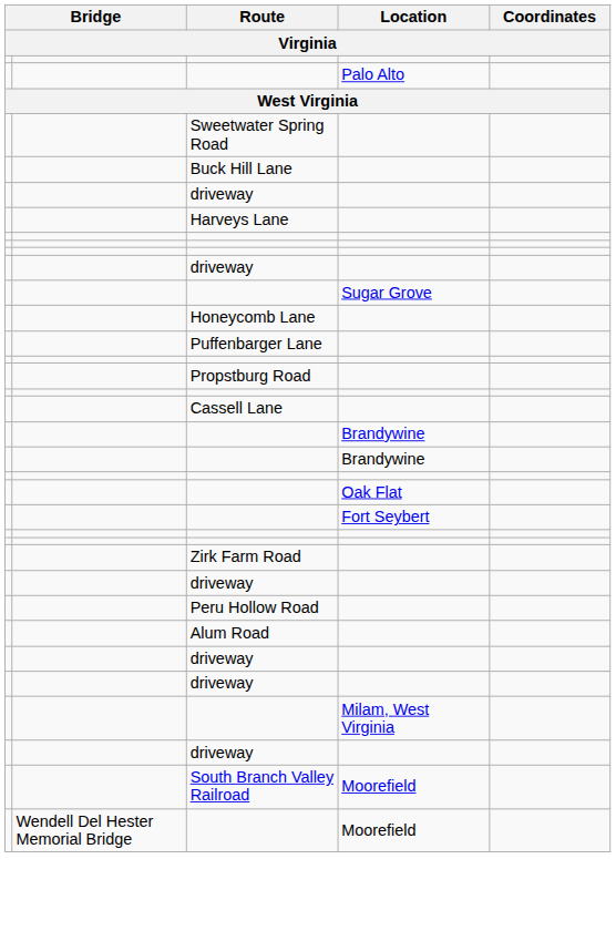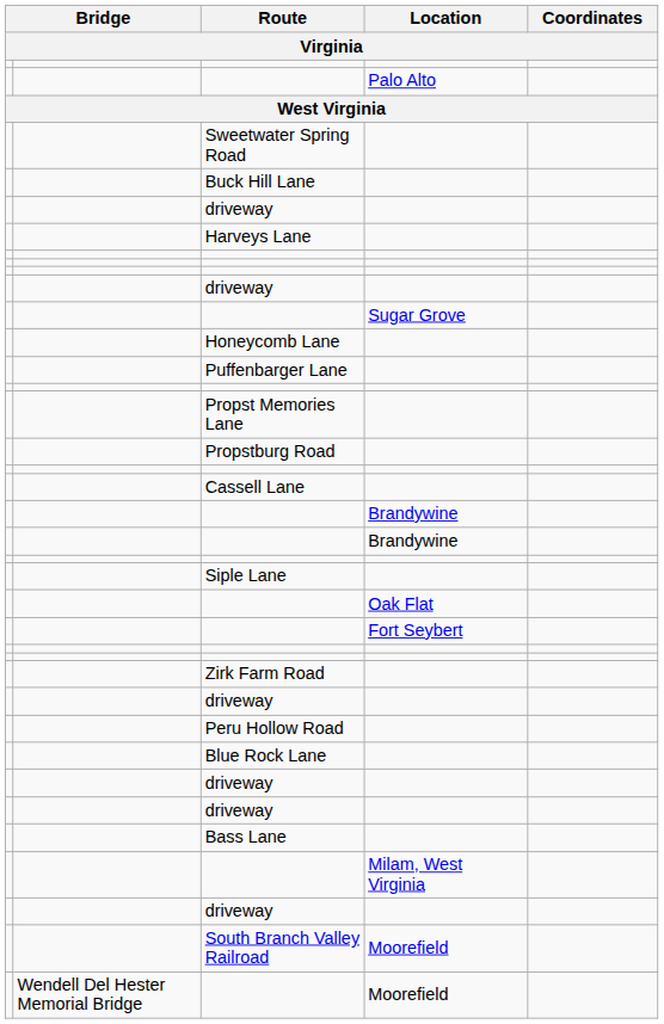 <table class="wikitable">
 <tr>
 <th colspan="2">Bridge</th>
 <th style="width:25%;">Route</th>
 <th style="width:25%;">Location</th>
 <th style="width:20%;">Coordinates</th>
 </tr>
 <tr>
 <th colspan="5">Virginia</th>
 </tr>
 <tr>
 <td></td>
 <td></td>
 <td></td>
 <td></td>
 <td></td>
 </tr>
 <tr>
 <td></td>
 <td></td>
 <td></td>
 <td><a href='#'>Palo Alto</a></td>
 <td></td>
 </tr>
 <tr>
 <th colspan="5">West Virginia</th>
 </tr>
 <tr>
 <td></td>
 <td></td>
 <td>Sweetwater Spring Road</td>
 <td></td>
 <td></td>
 </tr>
 <tr>
 <td></td>
 <td></td>
 <td>Buck Hill Lane</td>
 <td></td>
 <td></td>
 </tr>
 <tr>
 <td></td>
 <td></td>
 <td>driveway</td>
 <td></td>
 <td></td>
 </tr>
 <tr>
 <td></td>
 <td></td>
 <td>Harveys Lane</td>
 <td></td>
 <td></td>
 </tr>
 <tr>
 <td></td>
 <td></td>
 <td></td>
 <td></td>
 <td></td>
 </tr>
 <tr>
 <td></td>
 <td></td>
 <td></td>
 <td></td>
 <td></td>
 </tr>
 <tr>
 <td></td>
 <td></td>
 <td></td>
 <td></td>
 <td></td>
 </tr>
 <tr>
 <td></td>
 <td></td>
 <td>driveway</td>
 <td></td>
 <td></td>
 </tr>
 <tr>
 <td></td>
 <td></td>
 <td></td>
 <td><a href='#'>Sugar Grove</a></td>
 <td></td>
 </tr>
 <tr>
 <td></td>
 <td></td>
 <td>Honeycomb Lane</td>
 <td></td>
 <td></td>
 </tr>
 <tr>
 <td></td>
 <td></td>
 <td>Puffenbarger Lane</td>
 <td></td>
 <td></td>
 </tr>
 <tr>
 <td></td>
 <td></td>
 <td></td>
 <td></td>
 <td></td>
 </tr>
 <tr>
 <td></td>
 <td></td>
+<td>Propst Memories Lane</td>
+<td></td>
+<td></td>
+</tr>
+<tr>
+<td></td>
+<td></td>
 <td>Propstburg Road</td>
 <td></td>
 <td></td>
 </tr>
 <tr>
 <td></td>
 <td></td>
 <td></td>
 <td></td>
 <td></td>
 </tr>
 <tr>
 <td></td>
 <td></td>
 <td>Cassell Lane</td>
 <td></td>
 <td></td>
 </tr>
 <tr>
 <td></td>
 <td></td>
 <td></td>
 <td><a href='#'>Brandywine</a></td>
 <td></td>
 </tr>
 <tr>
 <td></td>
 <td></td>
 <td></td>
 <td>Brandywine</td>
 <td></td>
 </tr>
 <tr>
 <td></td>
 <td></td>
 <td></td>
+<td></td>
+<td></td>
+</tr>
+<tr>
+<td></td>
+<td></td>
+<td>Siple Lane</td>
 <td></td>
 <td></td>
 </tr>
 <tr>
 <td></td>
 <td></td>
 <td></td>
 <td><a href='#'>Oak Flat</a></td>
 <td></td>
 </tr>
 <tr>
 <td></td>
 <td></td>
 <td></td>
 <td><a href='#'>Fort Seybert</a></td>
 <td></td>
 </tr>
 <tr>
 <td></td>
 <td></td>
 <td></td>
 <td></td>
 <td></td>
 </tr>
 <tr>
 <td></td>
 <td></td>
 <td></td>
 <td></td>
 <td></td>
 </tr>
 <tr>
 <td></td>
 <td></td>
 <td>Zirk Farm Road</td>
 <td></td>
 <td></td>
 </tr>
 <tr>
 <td></td>
 <td></td>
 <td>driveway</td>
 <td></td>
 <td></td>
 </tr>
 <tr>
 <td></td>
 <td></td>
 <td>Peru Hollow Road</td>
 <td></td>
 <td></td>
 </tr>
 <tr>
 <td></td>
 <td></td>
-<td>Alum Road</td>
+<td>Blue Rock Lane</td>
 <td></td>
 <td></td>
 </tr>
 <tr>
 <td></td>
 <td></td>
 <td>driveway</td>
 <td></td>
 <td></td>
 </tr>
 <tr>
 <td></td>
 <td></td>
 <td>driveway</td>
+<td></td>
+<td></td>
+</tr>
+<tr>
+<td></td>
+<td></td>
+<td>Bass Lane</td>
 <td></td>
 <td></td>
 </tr>
 <tr>
 <td></td>
 <td></td>
 <td></td>
 <td><a href='#'>Milam, West Virginia</a></td>
 <td></td>
 </tr>
 <tr>
 <td></td>
 <td></td>
 <td>driveway</td>
 <td></td>
 <td></td>
 </tr>
 <tr>
 <td></td>
 <td></td>
 <td><a href='#'>South Branch Valley Railroad</a></td>
 <td><a href='#'>Moorefield</a></td>
 <td></td>
 </tr>
 <tr>
 <td></td>
 <td>Wendell Del Hester Memorial Bridge</td>
 <td></td>
 <td>Moorefield</td>
 <td></td>
 </tr>
 </table>
